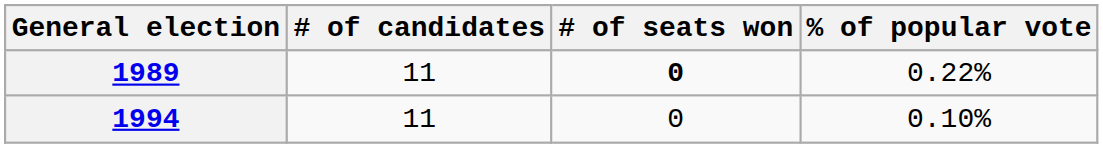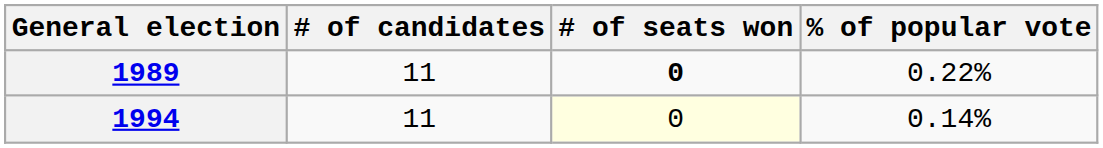 <table class="wikitable">
 <tr>
 <th>General election</th>
 <th># of candidates</th>
 <th># of seats won</th>
 <th>% of popular vote</th>
 </tr>
 <tr>
 <th align="center"><a href='#'>1989</a></th>
 <td align="center">11</td>
 <td align="center"><strong>0</strong></td>
 <td align="center">0.22%</td>
 </tr>
 <tr>
 <th align="center"><a href='#'>1994</a></th>
 <td align="center">11</td>
-<td align="center">0</td>
-<td align="center">0.10%</td>
+<td align="center" style="background: lightyellow;">0</td>
+<td align="center">0.14%</td>
 </tr>
 </table>
